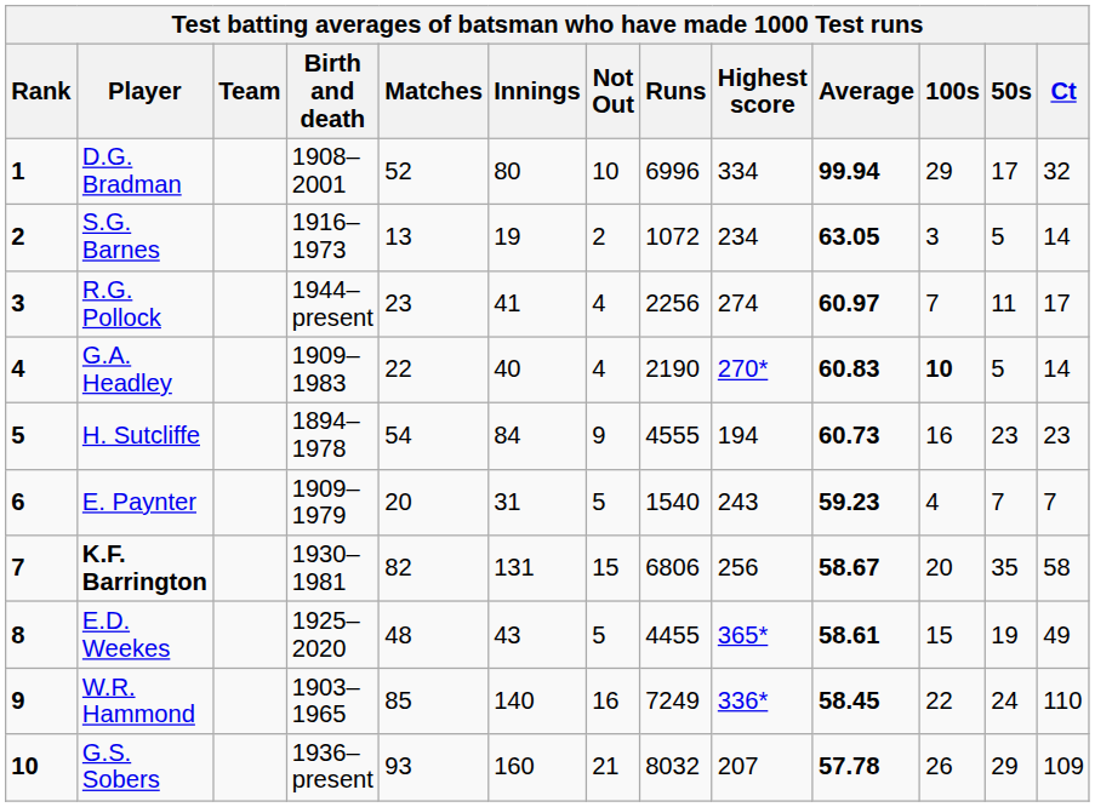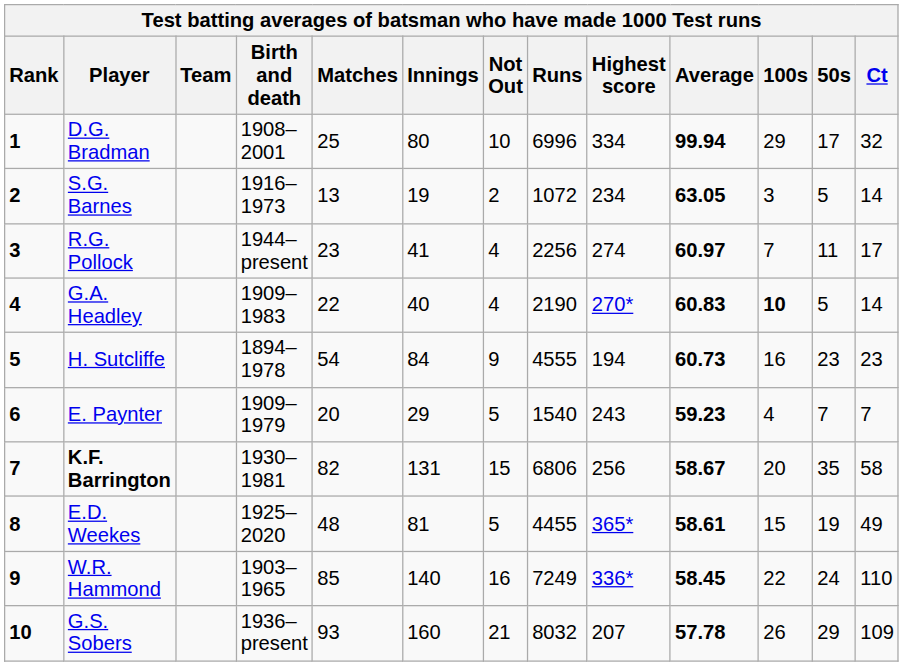 <table class="wikitable" style="width:100%;">
 <tr>
 <th colspan=13>Test batting averages of batsman who have made 1000 Test runs </th>
 </tr>
 <tr>
 <th>Rank</th>
 <th>Player</th>
 <th>Team</th>
 <th>Birth and death</th>
 <th>Matches</th>
 <th>Innings</th>
 <th>Not Out</th>
 <th>Runs</th>
 <th>Highest score</th>
 <th>Average</th>
 <th>100s</th>
 <th>50s</th>
 <th><a href='#'>Ct</a></th>
 </tr>
 <tr align=left>
 <td><strong>1</strong></td>
 <td><a href='#'>D.G. Bradman</a></td>
 <td></td>
 <td>1908–2001</td>
-<td>52</td>
+<td>25</td>
 <td>80</td>
 <td>10</td>
 <td>6996</td>
 <td>334</td>
 <td><strong>99.94</strong></td>
 <td>29</td>
 <td>17</td>
 <td>32</td>
 </tr>
 <tr align=left>
 <td><strong>2</strong></td>
 <td><a href='#'>S.G. Barnes</a></td>
 <td></td>
 <td>1916–1973</td>
 <td>13</td>
 <td>19</td>
 <td>2</td>
 <td>1072</td>
 <td>234</td>
 <td><strong>63.05</strong></td>
 <td>3</td>
 <td>5</td>
 <td>14</td>
 </tr>
 <tr align=left>
 <td><strong>3</strong></td>
 <td><a href='#'>R.G. Pollock</a></td>
 <td></td>
 <td>1944–present</td>
 <td>23</td>
 <td>41</td>
 <td>4</td>
 <td>2256</td>
 <td>274</td>
 <td><strong>60.97</strong></td>
 <td>7</td>
 <td>11</td>
 <td>17</td>
 </tr>
 <tr align=left>
 <td><strong>4</strong></td>
 <td><a href='#'>G.A. Headley</a></td>
 <td></td>
 <td>1909–1983</td>
 <td>22</td>
 <td>40</td>
 <td>4</td>
 <td>2190</td>
 <td><a href='#'>270*</a></td>
 <td><strong>60.83</strong></td>
 <td><strong>10</strong></td>
 <td>5</td>
 <td>14</td>
 </tr>
 <tr align=left>
 <td><strong>5</strong></td>
 <td><a href='#'>H. Sutcliffe</a></td>
 <td></td>
 <td>1894–1978</td>
 <td>54</td>
 <td>84</td>
 <td>9</td>
 <td>4555</td>
 <td>194</td>
 <td><strong>60.73</strong></td>
 <td>16</td>
 <td>23</td>
 <td>23</td>
 </tr>
 <tr align=left>
 <td><strong>6</strong></td>
 <td><a href='#'>E. Paynter</a></td>
 <td></td>
 <td>1909–1979</td>
 <td>20</td>
-<td>31</td>
+<td>29</td>
 <td>5</td>
 <td>1540</td>
 <td>243</td>
 <td><strong>59.23</strong></td>
 <td>4</td>
 <td>7</td>
 <td>7</td>
 </tr>
 <tr align=left>
 <td><strong>7</strong></td>
 <td><strong>K.F. Barrington</strong></td>
 <td></td>
 <td>1930–1981</td>
 <td>82</td>
 <td>131</td>
 <td>15</td>
 <td>6806</td>
 <td>256</td>
 <td><strong>58.67</strong></td>
 <td>20</td>
 <td>35</td>
 <td>58</td>
 </tr>
 <tr align=left>
 <td><strong>8</strong></td>
 <td><a href='#'>E.D. Weekes</a></td>
 <td></td>
 <td>1925–2020</td>
 <td>48</td>
-<td>43</td>
+<td>81</td>
 <td>5</td>
 <td>4455</td>
 <td><a href='#'>365*</a></td>
 <td><strong>58.61</strong></td>
 <td>15</td>
 <td>19</td>
 <td>49</td>
 </tr>
 <tr align=left>
 <td><strong>9</strong></td>
 <td><a href='#'>W.R. Hammond</a></td>
 <td></td>
 <td>1903–1965</td>
 <td>85</td>
 <td>140</td>
 <td>16</td>
 <td>7249</td>
 <td><a href='#'>336*</a></td>
 <td><strong>58.45</strong></td>
 <td>22</td>
 <td>24</td>
 <td>110</td>
 </tr>
 <tr align=left>
 <td><strong>10</strong></td>
 <td><a href='#'>G.S. Sobers</a></td>
 <td></td>
 <td>1936–present</td>
 <td>93</td>
 <td>160</td>
 <td>21</td>
 <td>8032</td>
 <td>207</td>
 <td><strong>57.78</strong></td>
 <td>26</td>
 <td>29</td>
 <td>109</td>
 </tr>
 </table>
